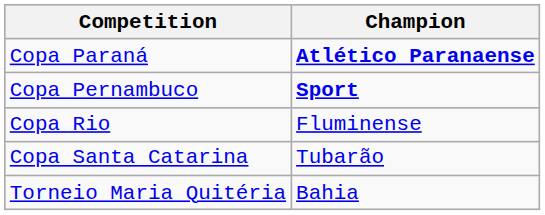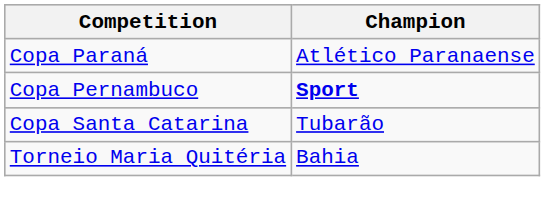 <table class="wikitable">
 <tr>
 <th>Competition</th>
 <th>Champion</th>
 </tr>
 <tr>
 <td><a href='#'>Copa Paraná</a></td>
-<td><strong><a href='#'>Atlético Paranaense</a></strong></td>
+<td><a href='#'>Atlético Paranaense</a></td>
 </tr>
 <tr>
 <td><a href='#'>Copa Pernambuco</a></td>
 <td><strong><a href='#'>Sport</a></strong></td>
-</tr>
-<tr>
-<td><a href='#'>Copa Rio</a></td>
-<td><a href='#'>Fluminense</a></td>
 </tr>
 <tr>
 <td><a href='#'>Copa Santa Catarina</a></td>
 <td><a href='#'>Tubarão</a></td>
 </tr>
 <tr>
 <td><a href='#'>Torneio Maria Quitéria</a></td>
 <td><a href='#'>Bahia</a></td>
 </tr>
 </table>
